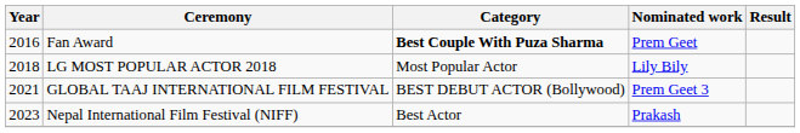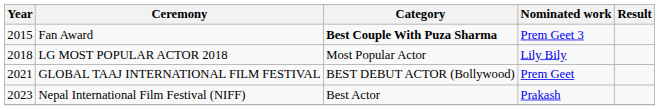 <table class="wikitable mw-collapsible";  >
 <tr>
 <th scope="col">Year</th>
 <th scope="col">Ceremony</th>
 <th scope="col">Category</th>
 <th scope="col">Nominated work</th>
 <th scope="col">Result</th>
 </tr>
 <tr>
-<td>2016</td>
+<td>2015</td>
 <td>Fan Award</td>
 <td><strong>Best Couple With Puza Sharma</strong></td>
-<td><a href='#'>Prem Geet</a></td>
+<td><a href='#'>Prem Geet 3</a></td>
 <td></td>
 </tr>
 <tr>
 <td>2018</td>
 <td>LG MOST POPULAR ACTOR 2018</td>
 <td>Most Popular Actor</td>
 <td><a href='#'>Lily Bily</a></td>
 <td></td>
 </tr>
 <tr>
 <td>2021</td>
 <td>GLOBAL TAAJ INTERNATIONAL FILM FESTIVAL</td>
 <td>BEST DEBUT ACTOR (Bollywood)</td>
-<td><a href='#'>Prem Geet 3</a></td>
+<td><a href='#'>Prem Geet</a></td>
 <td></td>
 </tr>
 <tr>
 <td>2023</td>
 <td>Nepal International Film Festival (NIFF)</td>
 <td>Best Actor</td>
 <td><a href='#'>Prakash</a></td>
 <td></td>
 </tr>
 <tr>
 </tr>
 </table>
